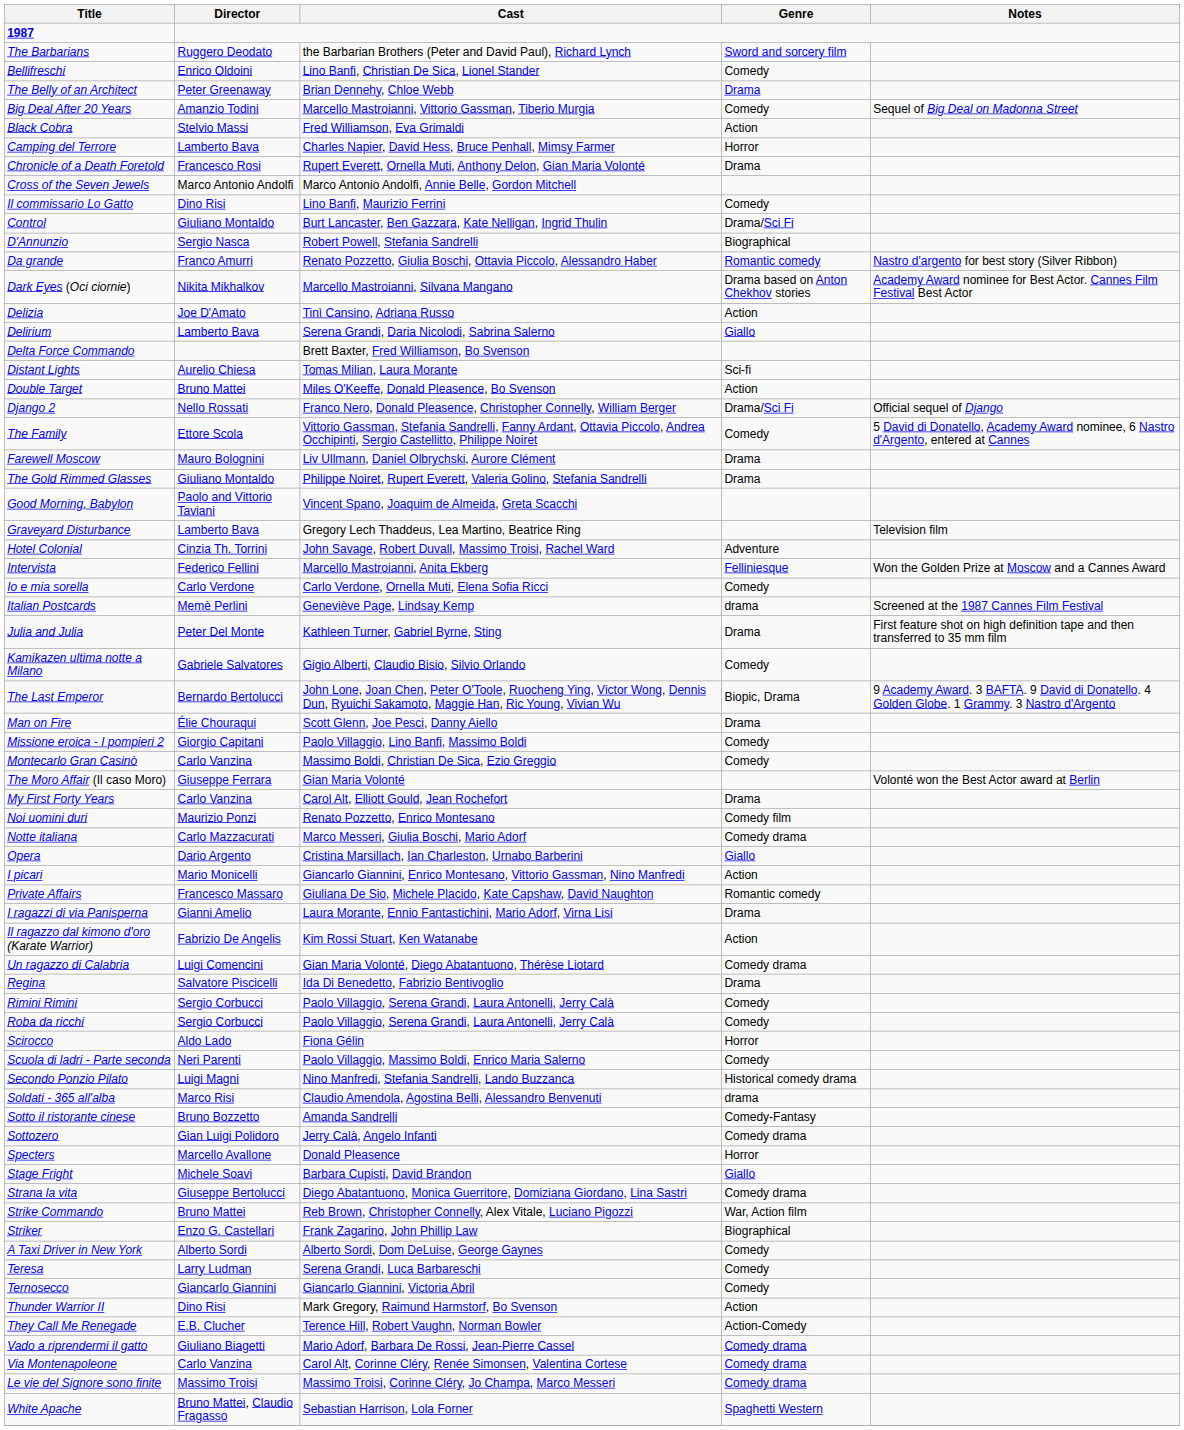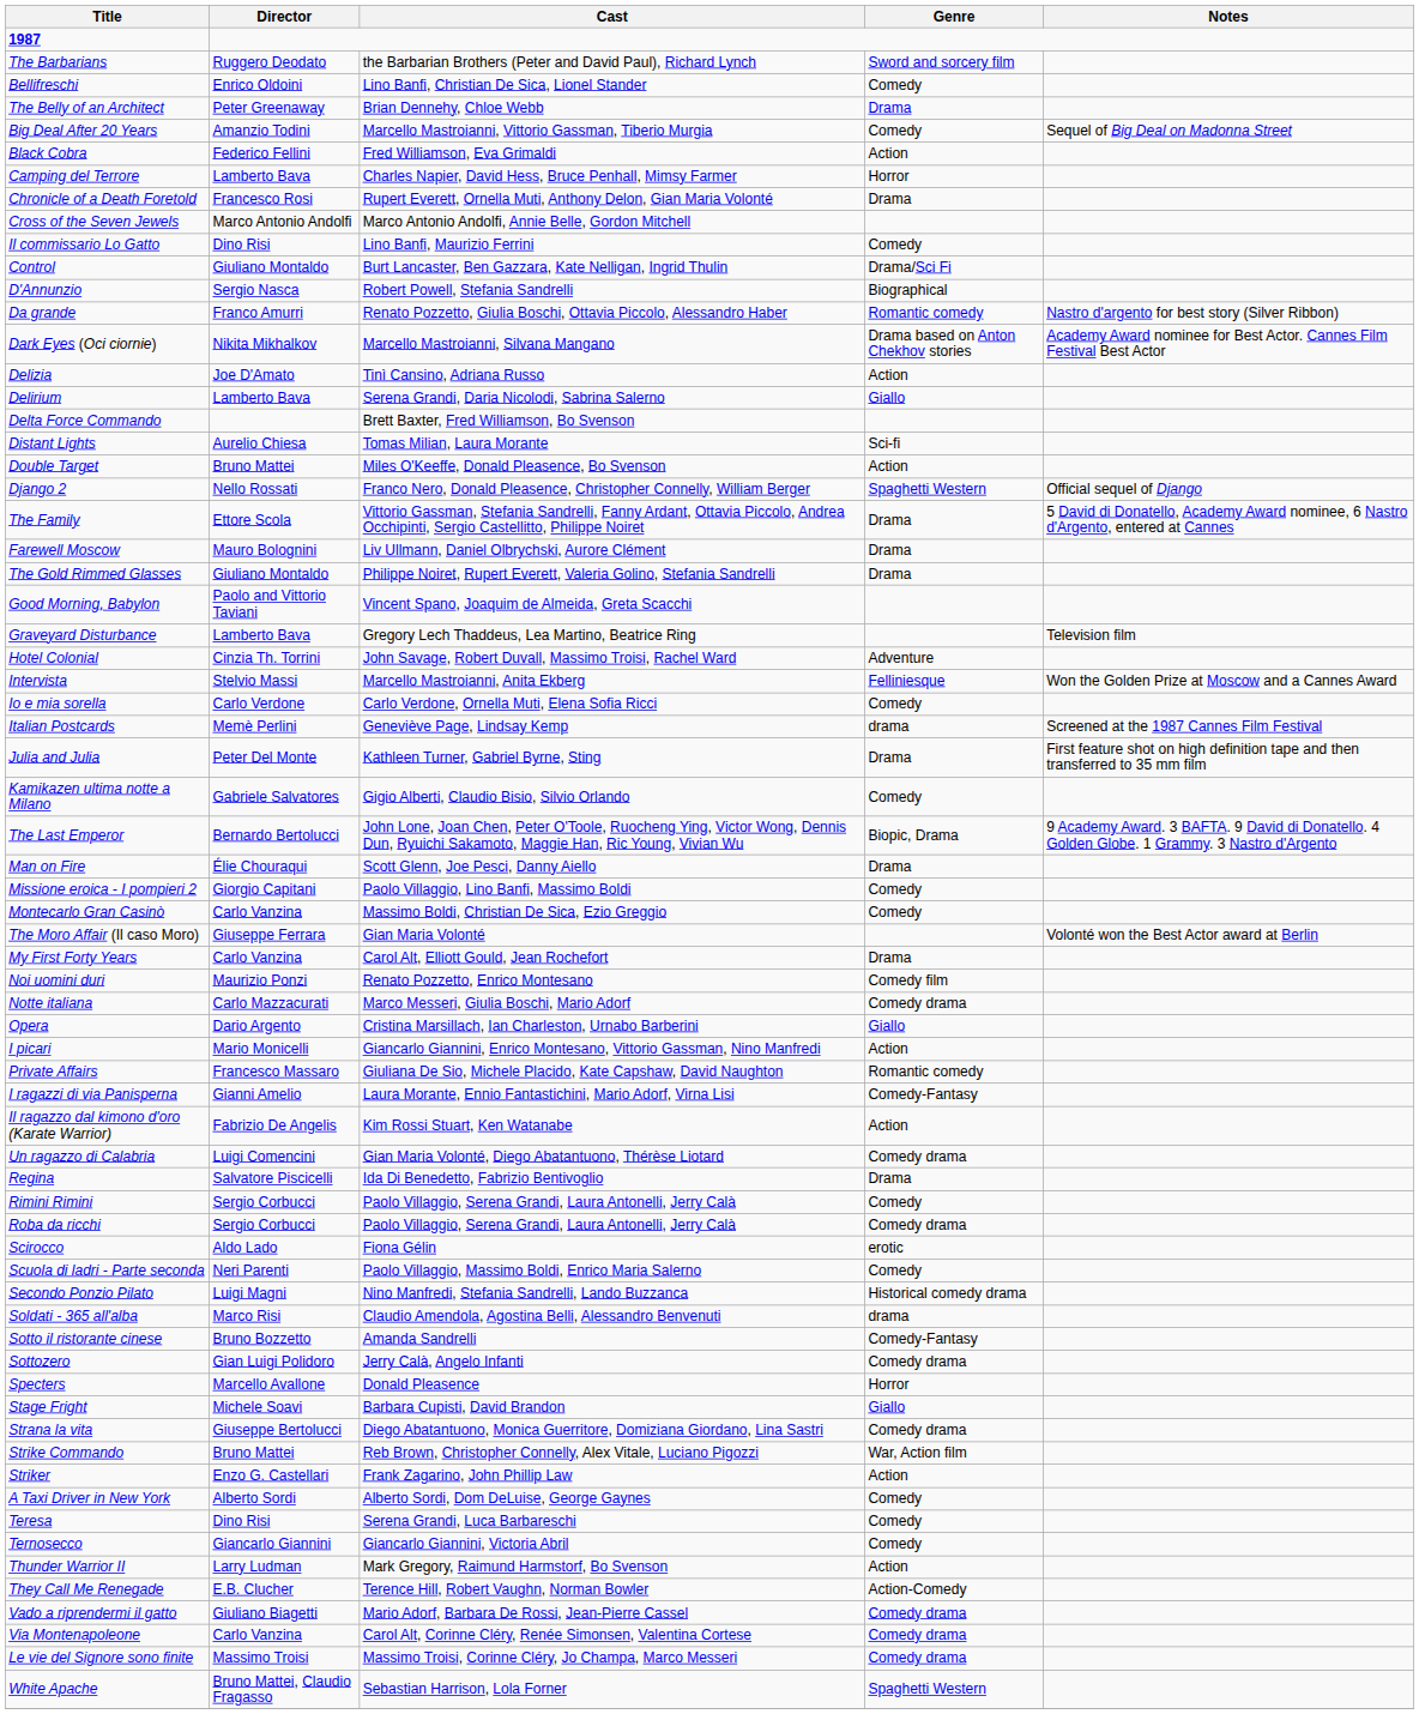 <table class="wikitable">
 <tr>
 <th>Title</th>
 <th>Director</th>
 <th>Cast</th>
 <th>Genre</th>
 <th>Notes</th>
 </tr>
 <tr>
 <td><strong><a href='#'>1987</a></strong></td>
 </tr>
 <tr>
 <td><em><a href='#'>The Barbarians</a></em></td>
 <td><a href='#'>Ruggero Deodato</a></td>
 <td>the Barbarian Brothers (Peter and David Paul), <a href='#'>Richard Lynch</a></td>
 <td><a href='#'>Sword and sorcery film</a></td>
 <td></td>
 </tr>
 <tr>
 <td><em><a href='#'>Bellifreschi</a></em></td>
 <td><a href='#'>Enrico Oldoini</a></td>
 <td><a href='#'>Lino Banfi</a>, <a href='#'>Christian De Sica</a>, <a href='#'>Lionel Stander</a></td>
 <td>Comedy</td>
 <td></td>
 </tr>
 <tr>
 <td><em><a href='#'>The Belly of an Architect</a></em></td>
 <td><a href='#'>Peter Greenaway</a></td>
 <td><a href='#'>Brian Dennehy</a>, <a href='#'>Chloe Webb</a></td>
 <td><a href='#'>Drama</a></td>
 <td></td>
 </tr>
 <tr>
 <td><em><a href='#'>Big Deal After 20 Years</a></em></td>
 <td><a href='#'>Amanzio Todini</a></td>
 <td><a href='#'>Marcello Mastroianni</a>, <a href='#'>Vittorio Gassman</a>, <a href='#'>Tiberio Murgia</a></td>
 <td>Comedy</td>
 <td>Sequel of <em><a href='#'>Big Deal on Madonna Street</a></em></td>
 </tr>
 <tr>
 <td><em><a href='#'>Black Cobra</a></em></td>
-<td><a href='#'>Stelvio Massi</a></td>
+<td><a href='#'>Federico Fellini</a></td>
 <td><a href='#'>Fred Williamson</a>, <a href='#'>Eva Grimaldi</a></td>
 <td>Action</td>
 <td></td>
 </tr>
 <tr>
 <td><em><a href='#'>Camping del Terrore</a></em></td>
 <td><a href='#'>Lamberto Bava</a></td>
 <td><a href='#'>Charles Napier</a>, <a href='#'>David Hess</a>, <a href='#'>Bruce Penhall</a>, <a href='#'>Mimsy Farmer</a></td>
 <td>Horror</td>
 <td></td>
 </tr>
 <tr>
 <td><em><a href='#'>Chronicle of a Death Foretold</a></em></td>
 <td><a href='#'>Francesco Rosi</a></td>
 <td><a href='#'>Rupert Everett</a>, <a href='#'>Ornella Muti</a>, <a href='#'>Anthony Delon</a>, <a href='#'>Gian Maria Volonté</a></td>
 <td>Drama</td>
 <td></td>
 </tr>
 <tr>
 <td><em><a href='#'>Cross of the Seven Jewels</a></em></td>
 <td>Marco Antonio Andolfi</td>
 <td>Marco Antonio Andolfi, <a href='#'>Annie Belle</a>, <a href='#'>Gordon Mitchell</a></td>
 <td></td>
 <td></td>
 </tr>
 <tr>
 <td><em><a href='#'>Il commissario Lo Gatto</a></em></td>
 <td><a href='#'>Dino Risi</a></td>
 <td><a href='#'>Lino Banfi</a>, <a href='#'>Maurizio Ferrini</a></td>
 <td>Comedy</td>
 <td></td>
 </tr>
 <tr>
 <td><em><a href='#'>Control</a></em></td>
 <td><a href='#'>Giuliano Montaldo</a></td>
 <td><a href='#'>Burt Lancaster</a>, <a href='#'>Ben Gazzara</a>, <a href='#'>Kate Nelligan</a>, <a href='#'>Ingrid Thulin</a></td>
 <td>Drama/<a href='#'>Sci Fi</a></td>
 <td></td>
 </tr>
 <tr>
 <td><em><a href='#'>D'Annunzio</a></em></td>
 <td><a href='#'>Sergio Nasca</a></td>
 <td><a href='#'>Robert Powell</a>, <a href='#'>Stefania Sandrelli</a></td>
 <td>Biographical</td>
 <td></td>
 </tr>
 <tr>
 <td><em><a href='#'>Da grande</a></em></td>
 <td><a href='#'>Franco Amurri</a></td>
 <td><a href='#'>Renato Pozzetto</a>, <a href='#'>Giulia Boschi</a>, <a href='#'>Ottavia Piccolo</a>, <a href='#'>Alessandro Haber</a></td>
 <td><a href='#'>Romantic comedy</a></td>
 <td><a href='#'>Nastro d'argento</a> for best story (Silver Ribbon)</td>
 </tr>
 <tr>
 <td><em><a href='#'>Dark Eyes</a></em> (<em>Oci ciornie</em>)</td>
 <td><a href='#'>Nikita Mikhalkov</a></td>
 <td><a href='#'>Marcello Mastroianni</a>, <a href='#'>Silvana Mangano</a></td>
 <td>Drama based on <a href='#'>Anton Chekhov</a> stories</td>
 <td><a href='#'>Academy Award</a> nominee for Best Actor. <a href='#'>Cannes Film Festival</a> Best Actor</td>
 </tr>
 <tr>
 <td><em><a href='#'>Delizia</a></em></td>
 <td><a href='#'>Joe D'Amato</a></td>
 <td><a href='#'>Tinì Cansino</a>, <a href='#'>Adriana Russo</a></td>
 <td>Action</td>
 <td></td>
 </tr>
 <tr>
 <td><em><a href='#'>Delirium</a></em></td>
 <td><a href='#'>Lamberto Bava</a></td>
 <td><a href='#'>Serena Grandi</a>, <a href='#'>Daria Nicolodi</a>, <a href='#'>Sabrina Salerno</a></td>
 <td><a href='#'>Giallo</a></td>
 <td></td>
 </tr>
 <tr>
 <td><em><a href='#'>Delta Force Commando</a></em></td>
 <td></td>
 <td>Brett Baxter, <a href='#'>Fred Williamson</a>, <a href='#'>Bo Svenson</a></td>
 <td></td>
 <td></td>
 </tr>
 <tr>
 <td><em><a href='#'>Distant Lights</a></em></td>
 <td><a href='#'>Aurelio Chiesa</a></td>
 <td><a href='#'>Tomas Milian</a>, <a href='#'>Laura Morante</a></td>
 <td>Sci-fi</td>
 <td></td>
 </tr>
 <tr>
 <td><em><a href='#'>Double Target</a></em></td>
 <td><a href='#'>Bruno Mattei</a></td>
 <td><a href='#'>Miles O'Keeffe</a>, <a href='#'>Donald Pleasence</a>, <a href='#'>Bo Svenson</a></td>
 <td>Action</td>
 <td></td>
 </tr>
 <tr>
 <td><em><a href='#'>Django 2</a></em></td>
 <td><a href='#'>Nello Rossati</a></td>
 <td><a href='#'>Franco Nero</a>, <a href='#'>Donald Pleasence</a>, <a href='#'>Christopher Connelly</a>, <a href='#'>William Berger</a></td>
-<td>Drama/<a href='#'>Sci Fi</a></td>
+<td><a href='#'>Spaghetti Western</a></td>
 <td>Official sequel of <em><a href='#'>Django</a></em></td>
 </tr>
 <tr>
 <td><em><a href='#'>The Family</a></em></td>
 <td><a href='#'>Ettore Scola</a></td>
 <td><a href='#'>Vittorio Gassman</a>, <a href='#'>Stefania Sandrelli</a>, <a href='#'>Fanny Ardant</a>, <a href='#'>Ottavia Piccolo</a>, <a href='#'>Andrea Occhipinti</a>, <a href='#'>Sergio Castellitto</a>, <a href='#'>Philippe Noiret</a></td>
-<td>Comedy</td>
+<td>Drama</td>
 <td>5 <a href='#'>David di Donatello</a>, <a href='#'>Academy Award</a> nominee, 6 <a href='#'>Nastro d'Argento</a>, entered at <a href='#'>Cannes</a></td>
 </tr>
 <tr>
 <td><em><a href='#'>Farewell Moscow</a></em></td>
 <td><a href='#'>Mauro Bolognini</a></td>
 <td><a href='#'>Liv Ullmann</a>, <a href='#'>Daniel Olbrychski</a>, <a href='#'>Aurore Clément</a></td>
 <td>Drama</td>
 <td></td>
 </tr>
 <tr>
 <td><em><a href='#'>The Gold Rimmed Glasses</a></em></td>
 <td><a href='#'>Giuliano Montaldo</a></td>
 <td><a href='#'>Philippe Noiret</a>, <a href='#'>Rupert Everett</a>, <a href='#'>Valeria Golino</a>, <a href='#'>Stefania Sandrelli</a></td>
 <td>Drama</td>
 <td></td>
 </tr>
 <tr>
 <td><em><a href='#'>Good Morning, Babylon</a></em></td>
 <td><a href='#'>Paolo and Vittorio Taviani</a></td>
 <td><a href='#'>Vincent Spano</a>, <a href='#'>Joaquim de Almeida</a>, <a href='#'>Greta Scacchi</a></td>
 <td></td>
 <td></td>
 </tr>
 <tr>
 <td><em><a href='#'>Graveyard Disturbance</a></em></td>
 <td><a href='#'>Lamberto Bava</a></td>
 <td>Gregory Lech Thaddeus, Lea Martino, Beatrice Ring</td>
 <td></td>
 <td>Television film</td>
 </tr>
 <tr>
 <td><em><a href='#'>Hotel Colonial</a></em></td>
 <td><a href='#'>Cinzia Th. Torrini</a></td>
 <td><a href='#'>John Savage</a>, <a href='#'>Robert Duvall</a>, <a href='#'>Massimo Troisi</a>, <a href='#'>Rachel Ward</a></td>
 <td>Adventure</td>
 <td></td>
 </tr>
 <tr>
 <td><em><a href='#'>Intervista</a></em></td>
-<td><a href='#'>Federico Fellini</a></td>
+<td><a href='#'>Stelvio Massi</a></td>
 <td><a href='#'>Marcello Mastroianni</a>, <a href='#'>Anita Ekberg</a></td>
 <td><a href='#'>Felliniesque</a></td>
 <td>Won the Golden Prize at <a href='#'>Moscow</a> and a Cannes Award</td>
 </tr>
 <tr>
 <td><em><a href='#'>Io e mia sorella</a></em></td>
 <td><a href='#'>Carlo Verdone</a></td>
 <td><a href='#'>Carlo Verdone</a>, <a href='#'>Ornella Muti</a>, <a href='#'>Elena Sofia Ricci</a></td>
 <td>Comedy</td>
 <td></td>
 </tr>
 <tr>
 <td><em><a href='#'>Italian Postcards</a></em></td>
 <td><a href='#'>Memè Perlini</a></td>
 <td><a href='#'>Geneviève Page</a>, <a href='#'>Lindsay Kemp</a></td>
 <td>drama</td>
 <td>Screened at the <a href='#'>1987 Cannes Film Festival</a></td>
 </tr>
 <tr>
 <td><em><a href='#'>Julia and Julia</a></em></td>
 <td><a href='#'>Peter Del Monte</a></td>
 <td><a href='#'>Kathleen Turner</a>, <a href='#'>Gabriel Byrne</a>, <a href='#'>Sting</a></td>
 <td>Drama</td>
 <td>First feature shot on high definition tape and then transferred to 35 mm film</td>
 </tr>
 <tr>
 <td><em><a href='#'>Kamikazen ultima notte a Milano</a></em></td>
 <td><a href='#'>Gabriele Salvatores</a></td>
 <td><a href='#'>Gigio Alberti</a>, <a href='#'>Claudio Bisio</a>, <a href='#'>Silvio Orlando</a></td>
 <td>Comedy</td>
 <td></td>
 </tr>
 <tr>
 <td><em><a href='#'>The Last Emperor</a></em></td>
 <td><a href='#'>Bernardo Bertolucci</a></td>
 <td><a href='#'>John Lone</a>, <a href='#'>Joan Chen</a>, <a href='#'>Peter O'Toole</a>, <a href='#'>Ruocheng Ying</a>, <a href='#'>Victor Wong</a>, <a href='#'>Dennis Dun</a>, <a href='#'>Ryuichi Sakamoto</a>, <a href='#'>Maggie Han</a>, <a href='#'>Ric Young</a>, <a href='#'>Vivian Wu</a></td>
 <td>Biopic, Drama</td>
 <td>9 <a href='#'>Academy Award</a>. 3 <a href='#'>BAFTA</a>. 9 <a href='#'>David di Donatello</a>. 4 <a href='#'>Golden Globe</a>. 1 <a href='#'>Grammy</a>. 3 <a href='#'>Nastro d'Argento</a></td>
 </tr>
 <tr>
 <td><em><a href='#'>Man on Fire</a></em></td>
 <td><a href='#'>Élie Chouraqui</a></td>
 <td><a href='#'>Scott Glenn</a>, <a href='#'>Joe Pesci</a>, <a href='#'>Danny Aiello</a></td>
 <td>Drama</td>
 <td></td>
 </tr>
 <tr>
 <td><em><a href='#'>Missione eroica - I pompieri 2</a></em></td>
 <td><a href='#'>Giorgio Capitani</a></td>
 <td><a href='#'>Paolo Villaggio</a>, <a href='#'>Lino Banfi</a>, <a href='#'>Massimo Boldi</a></td>
 <td>Comedy</td>
 <td></td>
 </tr>
 <tr>
 <td><em><a href='#'>Montecarlo Gran Casinò</a></em></td>
 <td><a href='#'>Carlo Vanzina</a></td>
 <td><a href='#'>Massimo Boldi</a>, <a href='#'>Christian De Sica</a>, <a href='#'>Ezio Greggio</a></td>
 <td>Comedy</td>
 <td></td>
 </tr>
 <tr>
 <td><em><a href='#'>The Moro Affair</a></em> (Il caso Moro)</td>
 <td><a href='#'>Giuseppe Ferrara</a></td>
 <td><a href='#'>Gian Maria Volonté</a></td>
 <td></td>
 <td>Volonté won the Best Actor award at <a href='#'>Berlin</a></td>
 </tr>
 <tr>
 <td><em><a href='#'>My First Forty Years</a></em></td>
 <td><a href='#'>Carlo Vanzina</a></td>
 <td><a href='#'>Carol Alt</a>, <a href='#'>Elliott Gould</a>, <a href='#'>Jean Rochefort</a></td>
 <td>Drama</td>
 <td></td>
 </tr>
 <tr>
 <td><em><a href='#'>Noi uomini duri</a></em></td>
 <td><a href='#'>Maurizio Ponzi</a></td>
 <td><a href='#'>Renato Pozzetto</a>, <a href='#'>Enrico Montesano</a></td>
 <td>Comedy film</td>
 <td></td>
 </tr>
 <tr>
 <td><em><a href='#'>Notte italiana</a></em></td>
 <td><a href='#'>Carlo Mazzacurati</a></td>
 <td><a href='#'>Marco Messeri</a>, <a href='#'>Giulia Boschi</a>, <a href='#'>Mario Adorf</a></td>
 <td>Comedy drama</td>
 <td></td>
 </tr>
 <tr>
 <td><em><a href='#'>Opera</a></em></td>
 <td><a href='#'>Dario Argento</a></td>
 <td><a href='#'>Cristina Marsillach</a>, <a href='#'>Ian Charleston</a>, <a href='#'>Urnabo Barberini</a></td>
 <td><a href='#'>Giallo</a></td>
 <td></td>
 </tr>
 <tr>
 <td><em><a href='#'>I picari</a></em></td>
 <td><a href='#'>Mario Monicelli</a></td>
 <td><a href='#'>Giancarlo Giannini</a>, <a href='#'>Enrico Montesano</a>, <a href='#'>Vittorio Gassman</a>, <a href='#'>Nino Manfredi</a></td>
 <td>Action</td>
 <td></td>
 </tr>
 <tr>
 <td><em><a href='#'>Private Affairs</a></em></td>
 <td><a href='#'>Francesco Massaro</a></td>
 <td><a href='#'>Giuliana De Sio</a>, <a href='#'>Michele Placido</a>, <a href='#'>Kate Capshaw</a>, <a href='#'>David Naughton</a></td>
 <td>Romantic comedy</td>
 <td></td>
 </tr>
 <tr>
 <td><em><a href='#'>I ragazzi di via Panisperna</a></em></td>
 <td><a href='#'>Gianni Amelio</a></td>
 <td><a href='#'>Laura Morante</a>, <a href='#'>Ennio Fantastichini</a>, <a href='#'>Mario Adorf</a>, <a href='#'>Virna Lisi</a></td>
-<td>Drama</td>
+<td>Comedy-Fantasy</td>
 <td></td>
 </tr>
 <tr>
 <td><em><a href='#'>Il ragazzo dal kimono d'oro</a> (Karate Warrior)</em></td>
 <td><a href='#'>Fabrizio De Angelis</a></td>
 <td><a href='#'>Kim Rossi Stuart</a>, <a href='#'>Ken Watanabe</a></td>
 <td>Action</td>
 <td></td>
 </tr>
 <tr>
 <td><em><a href='#'>Un ragazzo di Calabria</a></em></td>
 <td><a href='#'>Luigi Comencini</a></td>
 <td><a href='#'>Gian Maria Volonté</a>, <a href='#'>Diego Abatantuono</a>, <a href='#'>Thérèse Liotard</a></td>
 <td>Comedy drama</td>
 <td></td>
 </tr>
 <tr>
 <td><em><a href='#'>Regina</a></em></td>
 <td><a href='#'>Salvatore Piscicelli</a></td>
 <td><a href='#'>Ida Di Benedetto</a>, <a href='#'>Fabrizio Bentivoglio</a></td>
 <td>Drama</td>
 <td></td>
 </tr>
 <tr>
 <td><em><a href='#'>Rimini Rimini</a></em></td>
 <td><a href='#'>Sergio Corbucci</a></td>
 <td><a href='#'>Paolo Villaggio</a>, <a href='#'>Serena Grandi</a>, <a href='#'>Laura Antonelli</a>, <a href='#'>Jerry Calà</a></td>
 <td>Comedy</td>
 <td></td>
 </tr>
 <tr>
 <td><em><a href='#'>Roba da ricchi</a></em></td>
 <td><a href='#'>Sergio Corbucci</a></td>
 <td><a href='#'>Paolo Villaggio</a>, <a href='#'>Serena Grandi</a>, <a href='#'>Laura Antonelli</a>, <a href='#'>Jerry Calà</a></td>
-<td>Comedy</td>
+<td>Comedy drama</td>
 <td></td>
 </tr>
 <tr>
 <td><em><a href='#'>Scirocco</a></em></td>
 <td><a href='#'>Aldo Lado</a></td>
 <td><a href='#'>Fiona Gélin</a></td>
-<td>Horror</td>
+<td>erotic</td>
 <td></td>
 </tr>
 <tr>
 <td><em><a href='#'>Scuola di ladri - Parte seconda</a></em></td>
 <td><a href='#'>Neri Parenti</a></td>
 <td><a href='#'>Paolo Villaggio</a>, <a href='#'>Massimo Boldi</a>, <a href='#'>Enrico Maria Salerno</a></td>
 <td>Comedy</td>
 <td></td>
 </tr>
 <tr>
 <td><em><a href='#'>Secondo Ponzio Pilato</a></em></td>
 <td><a href='#'>Luigi Magni</a></td>
 <td><a href='#'>Nino Manfredi</a>, <a href='#'>Stefania Sandrelli</a>, <a href='#'>Lando Buzzanca</a></td>
 <td>Historical comedy drama</td>
 <td></td>
 </tr>
 <tr>
 <td><em><a href='#'>Soldati - 365 all'alba </a></em></td>
 <td><a href='#'>Marco Risi</a></td>
 <td><a href='#'>Claudio Amendola</a>, <a href='#'>Agostina Belli</a>, <a href='#'>Alessandro Benvenuti</a></td>
 <td>drama</td>
 <td></td>
 </tr>
 <tr>
 <td><em><a href='#'>Sotto il ristorante cinese</a></em></td>
 <td><a href='#'>Bruno Bozzetto</a></td>
 <td><a href='#'>Amanda Sandrelli</a></td>
 <td>Comedy-Fantasy</td>
 <td></td>
 </tr>
 <tr>
 <td><em><a href='#'>Sottozero</a></em></td>
 <td><a href='#'>Gian Luigi Polidoro</a></td>
 <td><a href='#'>Jerry Calà</a>, <a href='#'>Angelo Infanti</a></td>
 <td>Comedy drama</td>
 <td></td>
 </tr>
 <tr>
 <td><em><a href='#'>Specters</a></em></td>
 <td><a href='#'>Marcello Avallone</a></td>
 <td><a href='#'>Donald Pleasence</a></td>
 <td>Horror</td>
 <td></td>
 </tr>
 <tr>
 <td><em><a href='#'>Stage Fright</a></em></td>
 <td><a href='#'>Michele Soavi</a></td>
 <td><a href='#'>Barbara Cupisti</a>, <a href='#'>David Brandon</a></td>
 <td><a href='#'>Giallo</a></td>
 <td></td>
 </tr>
 <tr>
 <td><em><a href='#'>Strana la vita</a></em></td>
 <td><a href='#'>Giuseppe Bertolucci</a></td>
 <td><a href='#'>Diego Abatantuono</a>, <a href='#'>Monica Guerritore</a>, <a href='#'>Domiziana Giordano</a>, <a href='#'>Lina Sastri</a></td>
 <td>Comedy drama</td>
 <td></td>
 </tr>
 <tr>
 <td><em><a href='#'>Strike Commando</a></em></td>
 <td><a href='#'>Bruno Mattei</a></td>
 <td><a href='#'>Reb Brown</a>, <a href='#'>Christopher Connelly</a>, Alex Vitale, <a href='#'>Luciano Pigozzi</a></td>
 <td>War, Action film</td>
 <td></td>
 </tr>
 <tr>
 <td><em><a href='#'>Striker</a></em></td>
 <td><a href='#'>Enzo G. Castellari</a></td>
 <td><a href='#'>Frank Zagarino</a>, <a href='#'>John Phillip Law</a></td>
-<td>Biographical</td>
+<td>Action</td>
 <td></td>
 </tr>
 <tr>
 <td><em><a href='#'>A Taxi Driver in New York</a></em></td>
 <td><a href='#'>Alberto Sordi</a></td>
 <td><a href='#'>Alberto Sordi</a>, <a href='#'>Dom DeLuise</a>, <a href='#'>George Gaynes</a></td>
 <td>Comedy</td>
 <td></td>
 </tr>
 <tr>
 <td><em><a href='#'>Teresa</a></em></td>
-<td><a href='#'>Larry Ludman</a></td>
+<td><a href='#'>Dino Risi</a></td>
 <td><a href='#'>Serena Grandi</a>, <a href='#'>Luca Barbareschi</a></td>
 <td>Comedy</td>
 <td></td>
 </tr>
 <tr>
 <td><em><a href='#'>Ternosecco</a></em></td>
 <td><a href='#'>Giancarlo Giannini</a></td>
 <td><a href='#'>Giancarlo Giannini</a>, <a href='#'>Victoria Abril</a></td>
 <td>Comedy</td>
 <td></td>
 </tr>
 <tr>
 <td><em><a href='#'>Thunder Warrior II</a></em></td>
-<td><a href='#'>Dino Risi</a></td>
+<td><a href='#'>Larry Ludman</a></td>
 <td>Mark Gregory, <a href='#'>Raimund Harmstorf</a>, <a href='#'>Bo Svenson</a></td>
 <td>Action</td>
 <td></td>
 </tr>
 <tr>
 <td><em><a href='#'>They Call Me Renegade</a></em></td>
 <td><a href='#'>E.B. Clucher</a></td>
 <td><a href='#'>Terence Hill</a>, <a href='#'>Robert Vaughn</a>, <a href='#'>Norman Bowler</a></td>
 <td>Action-Comedy</td>
 <td></td>
 </tr>
 <tr>
 <td><em><a href='#'>Vado a riprendermi il gatto</a></em></td>
 <td><a href='#'>Giuliano Biagetti</a></td>
 <td><a href='#'>Mario Adorf</a>, <a href='#'>Barbara De Rossi</a>, <a href='#'>Jean-Pierre Cassel</a></td>
 <td><a href='#'>Comedy drama</a></td>
 <td></td>
 </tr>
 <tr>
 <td><em><a href='#'>Via Montenapoleone</a></em></td>
 <td><a href='#'>Carlo Vanzina</a></td>
 <td><a href='#'>Carol Alt</a>, <a href='#'>Corinne Cléry</a>, <a href='#'>Renée Simonsen</a>, <a href='#'>Valentina Cortese</a></td>
 <td><a href='#'>Comedy drama</a></td>
 <td></td>
 </tr>
 <tr>
 <td><em><a href='#'>Le vie del Signore sono finite</a></em></td>
 <td><a href='#'>Massimo Troisi</a></td>
 <td><a href='#'>Massimo Troisi</a>, <a href='#'>Corinne Cléry</a>, <a href='#'>Jo Champa</a>, <a href='#'>Marco Messeri</a></td>
 <td><a href='#'>Comedy drama</a></td>
 <td></td>
 </tr>
 <tr>
 <td><em><a href='#'>White Apache</a></em></td>
 <td><a href='#'>Bruno Mattei</a>, <a href='#'>Claudio Fragasso</a></td>
 <td><a href='#'>Sebastian Harrison</a>, <a href='#'>Lola Forner</a></td>
 <td><a href='#'>Spaghetti Western</a></td>
 <td></td>
 </tr>
 <tr>
 </tr>
 </table>
